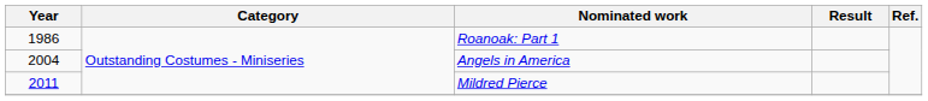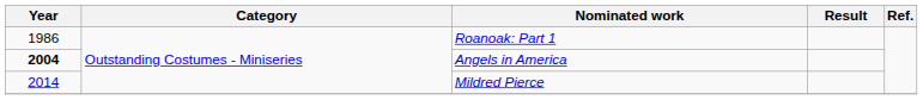 <table class=wikitable>
 <tr>
 <th scope="col" style="width:5em;">Year</th>
 <th scope="col" style="width:26em;">Category</th>
 <th scope="col" style="width:25em;">Nominated work</th>
 <th scope="col" style="width:5em;">Result</th>
 <th>Ref.</th>
 </tr>
 <tr>
 <td style="text-align:center;">1986</td>
 <td rowspan="3"><a href='#'>Outstanding Costumes - Miniseries</a></td>
 <td><em><a href='#'>Roanoak: Part 1</a></em></td>
 <td></td>
 <td rowspan=3></td>
 </tr>
 <tr>
-<td style="text-align:center;">2004</td>
+<td style="text-align:center;"><strong>2004</strong></td>
 <td><em><a href='#'>Angels in America</a></em></td>
 <td></td>
 </tr>
 <tr>
-<td style="text-align:center;"><a href='#'>2011</a></td>
+<td style="text-align:center;"><a href='#'>2014</a></td>
 <td><em><a href='#'>Mildred Pierce</a></em></td>
 <td></td>
 </tr>
 <tr>
 </tr>
 </table>
